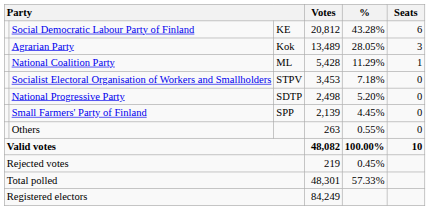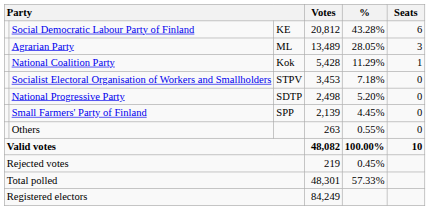 <table class="wikitable" border="1" style="text-align:right;">
 <tr>
 <th style="text-align:left;" colspan=3>Party</th>
 <th align=center width="50">Votes</th>
 <th align=center width="50">%</th>
 <th align=center width="50">Seats</th>
 </tr>
 <tr>
 <td></td>
 <td align=left style="white-space: nowrap;"><a href='#'>Social Democratic Labour Party of Finland</a></td>
 <td align=left>KE</td>
 <td>20,812</td>
 <td>43.28%</td>
 <td>6</td>
 </tr>
 <tr>
 <td></td>
 <td align=left><a href='#'>Agrarian Party</a></td>
-<td align=left>Kok</td>
+<td align=left>ML</td>
 <td>13,489</td>
 <td>28.05%</td>
 <td>3</td>
 </tr>
 <tr>
 <td></td>
 <td align=left><a href='#'>National Coalition Party</a></td>
-<td align=left>ML</td>
+<td align=left>Kok</td>
 <td>5,428</td>
 <td>11.29%</td>
 <td>1</td>
 </tr>
 <tr>
 <td></td>
 <td align=left><a href='#'>Socialist Electoral Organisation of Workers and Smallholders</a></td>
 <td align=left>STPV</td>
 <td>3,453</td>
 <td>7.18%</td>
 <td>0</td>
 </tr>
 <tr>
 <td></td>
 <td align=left><a href='#'>National Progressive Party</a></td>
 <td align=left>SDTP</td>
 <td>2,498</td>
 <td>5.20%</td>
 <td>0</td>
 </tr>
 <tr>
 <td></td>
 <td align=left><a href='#'>Small Farmers' Party of Finland</a></td>
 <td align=left>SPP</td>
 <td>2,139</td>
 <td>4.45%</td>
 <td>0</td>
 </tr>
 <tr>
 <td></td>
 <td align=left>Others</td>
 <td align=left></td>
 <td>263</td>
 <td>0.55%</td>
 <td>0</td>
 </tr>
 <tr style="font-weight:bold">
 <td align=left colspan=3>Valid votes</td>
 <td>48,082</td>
 <td>100.00%</td>
 <td>10</td>
 </tr>
 <tr>
 <td align=left colspan=3>Rejected votes</td>
 <td>219</td>
 <td>0.45%</td>
 <td></td>
 </tr>
 <tr>
 <td align=left colspan=3>Total polled</td>
 <td>48,301</td>
 <td>57.33%</td>
 <td></td>
 </tr>
 <tr>
 <td align=left colspan=3>Registered electors</td>
 <td>84,249</td>
 <td></td>
 <td></td>
 </tr>
 </table>
